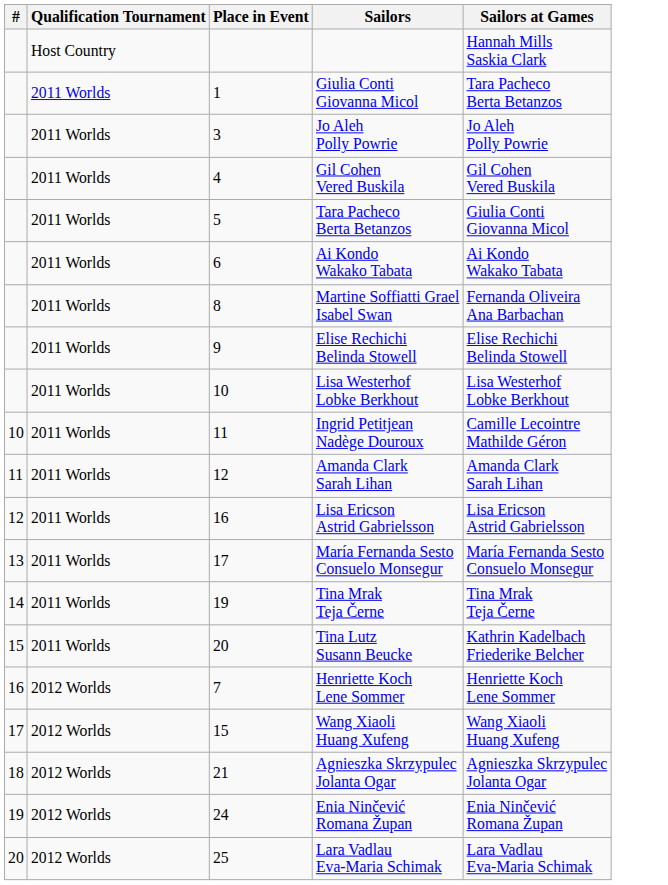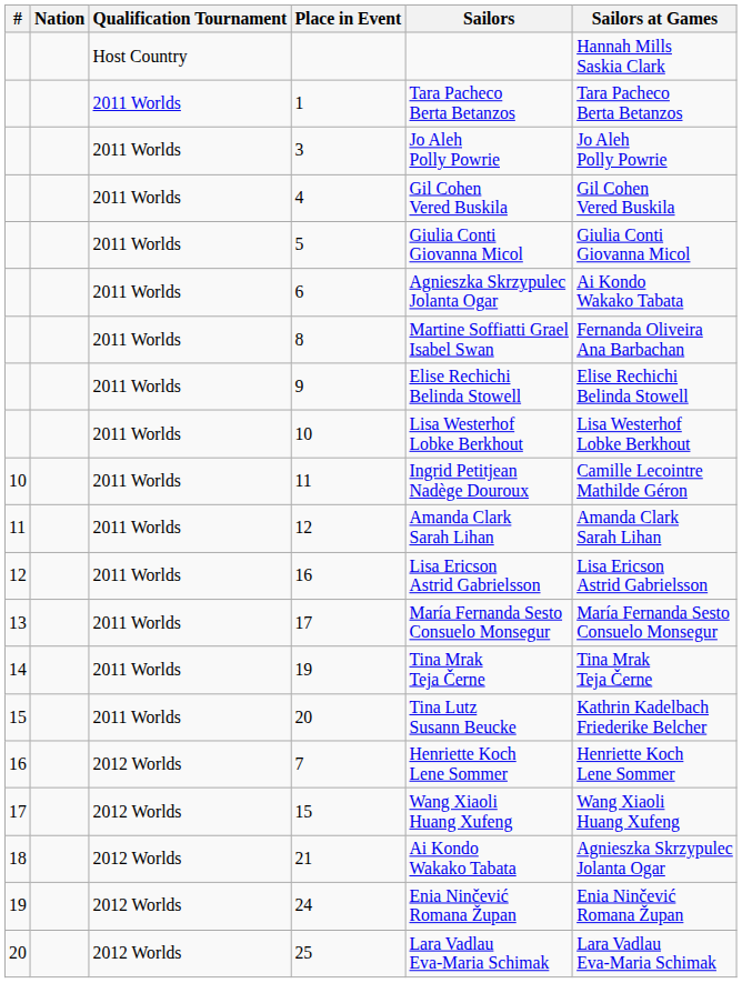 <table class="sortable wikitable">
 <tr>
 <th>#</th>
+<th>Nation</th>
 <th>Qualification Tournament</th>
 <th>Place in Event</th>
 <th>Sailors</th>
 <th>Sailors at Games</th>
 </tr>
 <tr>
+<td></td>
 <td></td>
 <td>Host Country</td>
 <td></td>
 <td></td>
 <td><a href='#'>Hannah Mills</a><br><a href='#'>Saskia Clark</a></td>
 </tr>
 <tr>
 <td></td>
+<td></td>
 <td><a href='#'>2011 Worlds</a></td>
 <td>1</td>
-<td><a href='#'>Giulia Conti</a> <br> <a href='#'>Giovanna Micol</a></td>
+<td><a href='#'>Tara Pacheco</a> <br> <a href='#'>Berta Betanzos</a></td>
 <td><a href='#'>Tara Pacheco</a> <br> <a href='#'>Berta Betanzos</a></td>
 </tr>
 <tr>
+<td></td>
 <td></td>
 <td>2011 Worlds</td>
 <td>3</td>
 <td><a href='#'>Jo Aleh</a> <br> <a href='#'>Polly Powrie</a></td>
 <td><a href='#'>Jo Aleh</a> <br> <a href='#'>Polly Powrie</a></td>
 </tr>
 <tr>
 <td></td>
+<td></td>
 <td>2011 Worlds</td>
 <td>4</td>
 <td><a href='#'>Gil Cohen</a> <br> <a href='#'>Vered Buskila</a></td>
 <td><a href='#'>Gil Cohen</a> <br> <a href='#'>Vered Buskila</a></td>
 </tr>
 <tr>
 <td></td>
+<td></td>
 <td>2011 Worlds</td>
 <td>5</td>
-<td><a href='#'>Tara Pacheco</a> <br> <a href='#'>Berta Betanzos</a></td>
+<td><a href='#'>Giulia Conti</a> <br> <a href='#'>Giovanna Micol</a></td>
 <td><a href='#'>Giulia Conti</a> <br> <a href='#'>Giovanna Micol</a></td>
 </tr>
 <tr>
 <td></td>
+<td></td>
 <td>2011 Worlds</td>
 <td>6</td>
-<td><a href='#'>Ai Kondo</a> <br> <a href='#'>Wakako Tabata</a></td>
+<td><a href='#'>Agnieszka Skrzypulec</a> <br> <a href='#'>Jolanta Ogar</a></td>
 <td><a href='#'>Ai Kondo</a> <br> <a href='#'>Wakako Tabata</a></td>
 </tr>
 <tr>
+<td></td>
 <td></td>
 <td>2011 Worlds</td>
 <td>8</td>
 <td><a href='#'>Martine Soffiatti Grael</a> <br> <a href='#'>Isabel Swan</a></td>
 <td><a href='#'>Fernanda Oliveira</a> <br> <a href='#'>Ana Barbachan</a></td>
 </tr>
 <tr>
 <td></td>
+<td></td>
 <td>2011 Worlds</td>
 <td>9</td>
 <td><a href='#'>Elise Rechichi</a> <br> <a href='#'>Belinda Stowell</a></td>
 <td><a href='#'>Elise Rechichi</a> <br> <a href='#'>Belinda Stowell</a></td>
 </tr>
 <tr>
+<td></td>
 <td></td>
 <td>2011 Worlds</td>
 <td>10</td>
 <td><a href='#'>Lisa Westerhof</a> <br> <a href='#'>Lobke Berkhout</a></td>
 <td><a href='#'>Lisa Westerhof</a> <br> <a href='#'>Lobke Berkhout</a></td>
 </tr>
 <tr>
 <td>10</td>
+<td></td>
 <td>2011 Worlds</td>
 <td>11</td>
 <td><a href='#'>Ingrid Petitjean</a> <br> <a href='#'>Nadège Douroux</a></td>
 <td><a href='#'>Camille Lecointre</a> <br> <a href='#'>Mathilde Géron</a></td>
 </tr>
 <tr>
 <td>11</td>
+<td></td>
 <td>2011 Worlds</td>
 <td>12</td>
 <td><a href='#'>Amanda Clark</a> <br> <a href='#'>Sarah Lihan</a></td>
 <td><a href='#'>Amanda Clark</a> <br> <a href='#'>Sarah Lihan</a></td>
 </tr>
 <tr>
 <td>12</td>
+<td></td>
 <td>2011 Worlds</td>
 <td>16</td>
 <td><a href='#'>Lisa Ericson</a> <br> <a href='#'>Astrid Gabrielsson</a></td>
 <td><a href='#'>Lisa Ericson</a> <br> <a href='#'>Astrid Gabrielsson</a></td>
 </tr>
 <tr>
 <td>13</td>
+<td></td>
 <td>2011 Worlds</td>
 <td>17</td>
 <td><a href='#'>María Fernanda Sesto</a> <br> <a href='#'>Consuelo Monsegur</a></td>
 <td><a href='#'>María Fernanda Sesto</a> <br> <a href='#'>Consuelo Monsegur</a></td>
 </tr>
 <tr>
 <td>14</td>
+<td></td>
 <td>2011 Worlds</td>
 <td>19</td>
 <td><a href='#'>Tina Mrak</a> <br> <a href='#'>Teja Černe</a></td>
 <td><a href='#'>Tina Mrak</a> <br> <a href='#'>Teja Černe</a></td>
 </tr>
 <tr>
 <td>15</td>
+<td></td>
 <td>2011 Worlds</td>
 <td>20</td>
 <td><a href='#'>Tina Lutz</a> <br> <a href='#'>Susann Beucke</a></td>
 <td><a href='#'>Kathrin Kadelbach</a> <br> <a href='#'>Friederike Belcher</a></td>
 </tr>
 <tr>
 <td>16</td>
+<td></td>
 <td>2012 Worlds</td>
 <td>7</td>
 <td><a href='#'>Henriette Koch</a> <br> <a href='#'>Lene Sommer</a></td>
 <td><a href='#'>Henriette Koch</a> <br> <a href='#'>Lene Sommer</a></td>
 </tr>
 <tr>
 <td>17</td>
+<td></td>
 <td>2012 Worlds</td>
 <td>15</td>
 <td><a href='#'>Wang Xiaoli</a> <br> <a href='#'>Huang Xufeng</a></td>
 <td><a href='#'>Wang Xiaoli</a> <br> <a href='#'>Huang Xufeng</a></td>
 </tr>
 <tr>
 <td>18</td>
+<td></td>
 <td>2012 Worlds</td>
 <td>21</td>
-<td><a href='#'>Agnieszka Skrzypulec</a> <br> <a href='#'>Jolanta Ogar</a></td>
+<td><a href='#'>Ai Kondo</a> <br> <a href='#'>Wakako Tabata</a></td>
 <td><a href='#'>Agnieszka Skrzypulec</a> <br> <a href='#'>Jolanta Ogar</a></td>
 </tr>
 <tr>
 <td>19</td>
+<td></td>
 <td>2012 Worlds</td>
 <td>24</td>
 <td><a href='#'>Enia Ninčević</a> <br> <a href='#'>Romana Župan</a></td>
 <td><a href='#'>Enia Ninčević</a> <br> <a href='#'>Romana Župan</a></td>
 </tr>
 <tr>
 <td>20</td>
+<td></td>
 <td>2012 Worlds</td>
 <td>25</td>
 <td><a href='#'>Lara Vadlau</a> <br> <a href='#'>Eva-Maria Schimak</a></td>
 <td><a href='#'>Lara Vadlau</a> <br> <a href='#'>Eva-Maria Schimak</a></td>
 </tr>
 </table>
